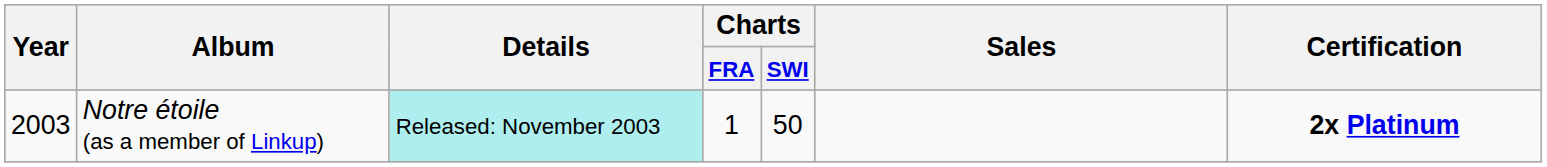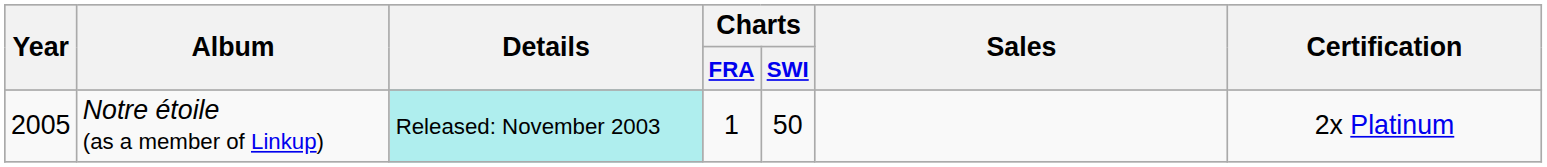 <table class="wikitable">
 <tr>
 <th style="text-align:center;" rowspan="2">Year</th>
 <th rowspan="2" style="text-align:center; width:180px;">Album</th>
 <th rowspan="2" style="text-align:center; width:180px;">Details</th>
 <th style="text-align:center;" colspan="2">Charts</th>
 <th rowspan="2" style="text-align:center; width:240px;">Sales</th>
 <th rowspan="2" style="text-align:center; width:180px;">Certification</th>
 </tr>
 <tr>
 <th width="20"><small><a href='#'>FRA</a><br></small></th>
 <th width="20"><small><a href='#'>SWI</a></small></th>
 </tr>
 <tr>
-<td style="text-align:center;">2003</td>
+<td style="text-align:center;">2005</td>
 <td><em>Notre étoile</em><br><small>(as a member of <a href='#'>Linkup</a>)</small></td>
 <td style="background: paleturquoise;"><small>Released: November 2003</small></td>
 <td style="text-align:center;">1</td>
 <td style="text-align:center;">50</td>
 <td style="text-align:center;"></td>
-<td style="text-align:center;"><strong>2x <a href='#'>Platinum</a></strong></td>
+<td style="text-align:center;">2x <a href='#'>Platinum</a></td>
 </tr>
 </table>
